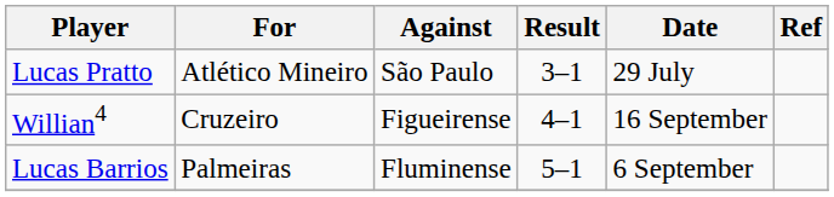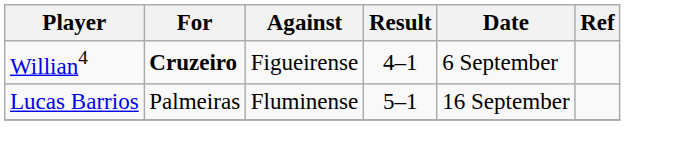 <table class="wikitable">
 <tr>
 <th>Player</th>
 <th>For</th>
 <th>Against</th>
 <th style="text-align:center">Result</th>
 <th>Date</th>
 <th>Ref</th>
 </tr>
 <tr>
-<td> <a href='#'>Lucas Pratto</a></td>
-<td>Atlético Mineiro</td>
-<td>São Paulo</td>
-<td style="text-align:center;">3–1</td>
-<td>29 July</td>
-<td></td>
-</tr>
-<tr>
 <td> <a href='#'>Willian</a><sup>4</sup></td>
-<td>Cruzeiro</td>
+<td><strong>Cruzeiro</strong></td>
 <td>Figueirense</td>
 <td style="text-align:center;">4–1</td>
-<td>16 September</td>
+<td>6 September</td>
 <td></td>
 </tr>
 <tr>
 <td> <a href='#'>Lucas Barrios</a></td>
 <td>Palmeiras</td>
 <td>Fluminense</td>
 <td style="text-align:center;">5–1</td>
-<td>6 September</td>
+<td>16 September</td>
 <td></td>
 </tr>
 <tr>
 </tr>
 </table>
